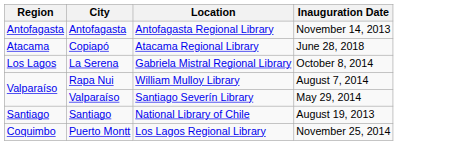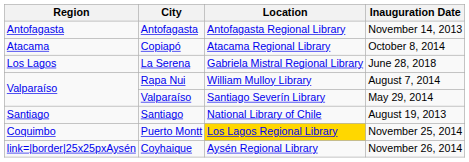 <table class="wikitable center">
 <tr>
 <th>Region</th>
 <th>City</th>
 <th>Location</th>
 <th>Inauguration Date</th>
 </tr>
 <tr>
 <td> <a href='#'>Antofagasta</a></td>
 <td><a href='#'>Antofagasta</a></td>
 <td><a href='#'>Antofagasta Regional Library</a></td>
 <td>November 14, 2013</td>
 </tr>
 <tr>
 <td> <a href='#'>Atacama</a></td>
 <td><a href='#'>Copiapó</a></td>
 <td><a href='#'>Atacama Regional Library</a></td>
-<td>June 28, 2018</td>
+<td>October 8, 2014</td>
 </tr>
 <tr>
 <td> <a href='#'>Los Lagos</a></td>
 <td><a href='#'>La Serena</a></td>
 <td><a href='#'>Gabriela Mistral Regional Library</a></td>
-<td>October 8, 2014</td>
+<td>June 28, 2018</td>
 </tr>
 <tr>
 <td rowspan="2"> <a href='#'>Valparaíso</a></td>
 <td><a href='#'>Rapa Nui</a></td>
 <td><a href='#'>William Mulloy Library</a></td>
 <td>August 7, 2014</td>
 </tr>
 <tr>
 <td><a href='#'>Valparaíso</a></td>
 <td><a href='#'>Santiago Severín Library</a></td>
 <td>May 29, 2014</td>
 </tr>
 <tr>
 <td> <a href='#'>Santiago</a></td>
 <td><a href='#'>Santiago</a></td>
 <td><a href='#'>National Library of Chile</a></td>
 <td>August 19, 2013</td>
 </tr>
 <tr>
 <td> <a href='#'>Coquimbo</a></td>
 <td><a href='#'>Puerto Montt</a></td>
-<td><a href='#'>Los Lagos Regional Library</a></td>
+<td style="background: gold;"><a href='#'>Los Lagos Regional Library</a></td>
 <td>November 25, 2014</td>
 </tr>
+<tr>
+<td><a href='#'>link=|border|25x25px</a><a href='#'>Aysén</a></td>
+<td><a href='#'>Coyhaique</a></td>
+<td><a href='#'>Aysén Regional Library</a></td>
+<td>November 26, 2014</td>
+</tr>
 </table>
